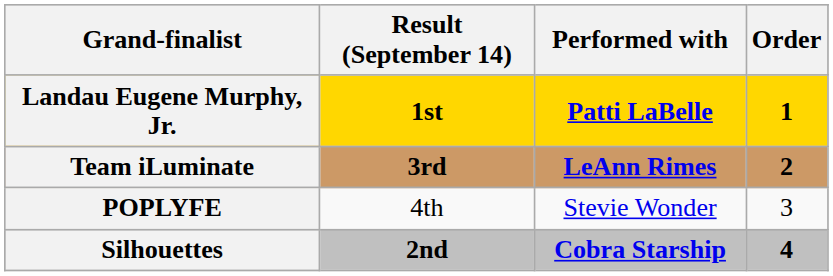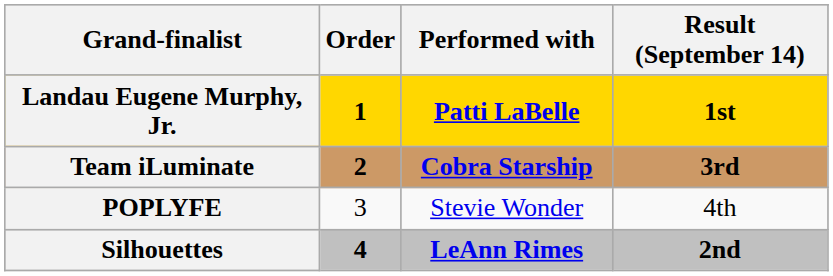 <table class="wikitable sortable plainrowheaders" style="text-align:center" width="40%;">
 <tr>
 <th class="unsortable" style="width:17em;">Grand-finalist</th>
+<th data-sort-type="number" style="width:1em;">Order</th>
+<th class="unsortable" style="width:10em;">Performed with</th>
 <th data-sort-type="number" style="width:10em;">Result (September 14)</th>
-<th class="unsortable" style="width:10em;">Performed with</th>
-<th data-sort-type="number" style="width:1em;">Order</th>
 </tr>
 <tr style="background:gold;">
 <th scope="row"><strong>Landau Eugene Murphy, Jr.</strong></th>
+<td><strong>1</strong></td>
+<td><strong><a href='#'>Patti LaBelle</a></strong></td>
 <td><strong>1st</strong></td>
-<td><strong><a href='#'>Patti LaBelle</a></strong></td>
-<td><strong>1</strong></td>
 </tr>
 <tr style="background:#c96;">
 <th scope="row"><strong>Team iLuminate</strong></th>
+<td><strong>2</strong></td>
+<td><strong><a href='#'>Cobra Starship</a></strong></td>
 <td><strong>3rd</strong></td>
-<td><strong><a href='#'>LeAnn Rimes</a></strong></td>
-<td><strong>2</strong></td>
 </tr>
 <tr>
 <th scope="row">POPLYFE</th>
+<td>3</td>
+<td><a href='#'>Stevie Wonder</a></td>
 <td>4th</td>
-<td><a href='#'>Stevie Wonder</a></td>
-<td>3</td>
 </tr>
 <tr style="background:silver;">
 <th scope="row"><strong>Silhouettes</strong></th>
+<td><strong>4</strong></td>
+<td><strong><a href='#'>LeAnn Rimes</a></strong></td>
 <td><strong>2nd</strong></td>
-<td><strong><a href='#'>Cobra Starship</a></strong></td>
-<td><strong>4</strong></td>
 </tr>
 </table>
